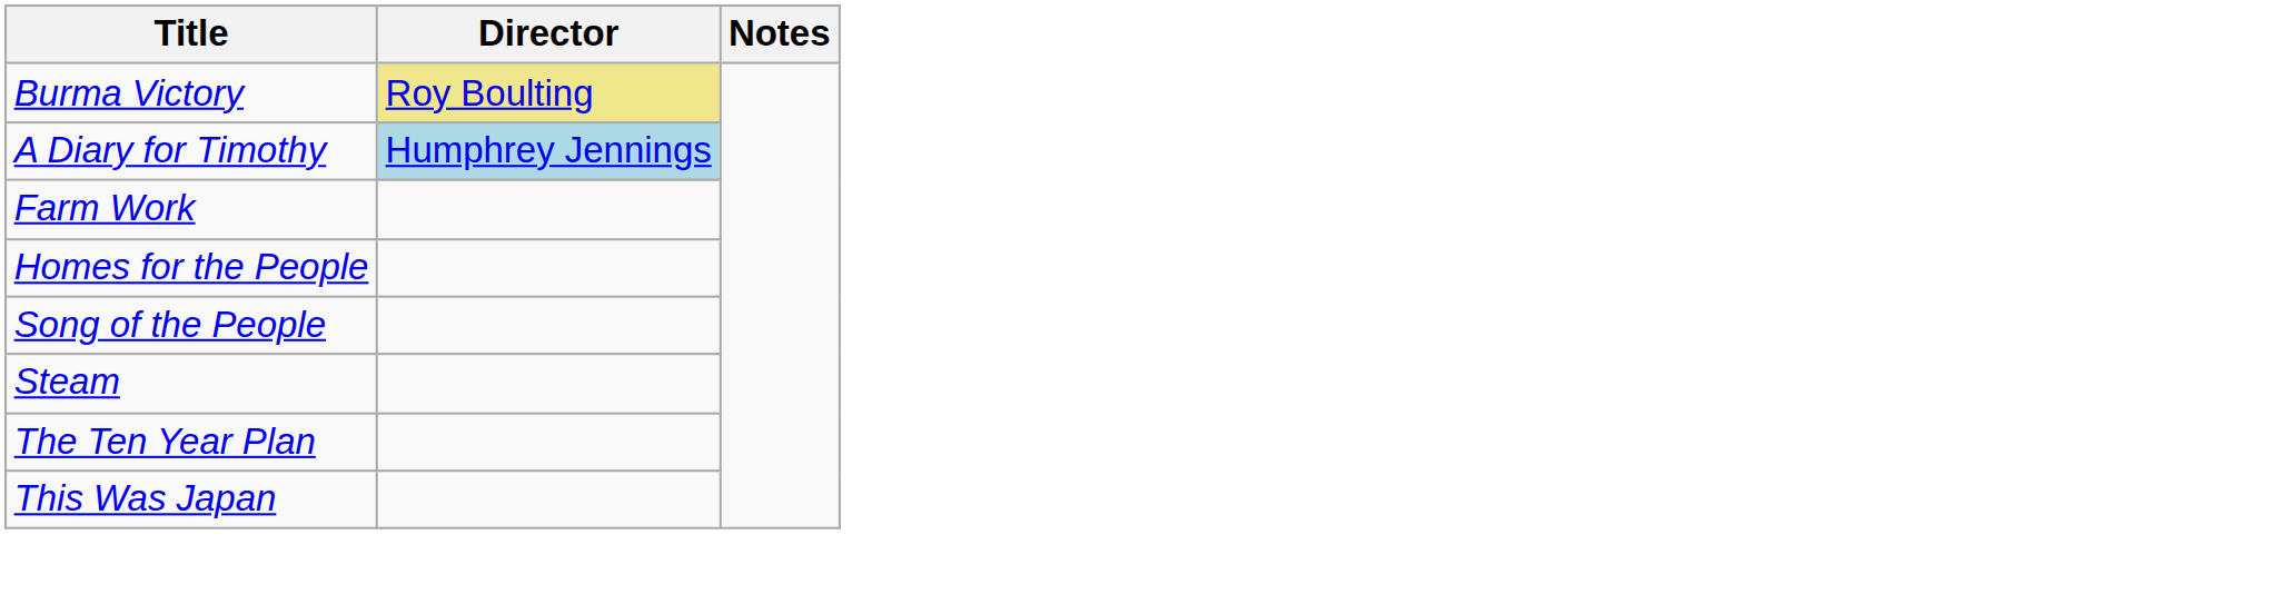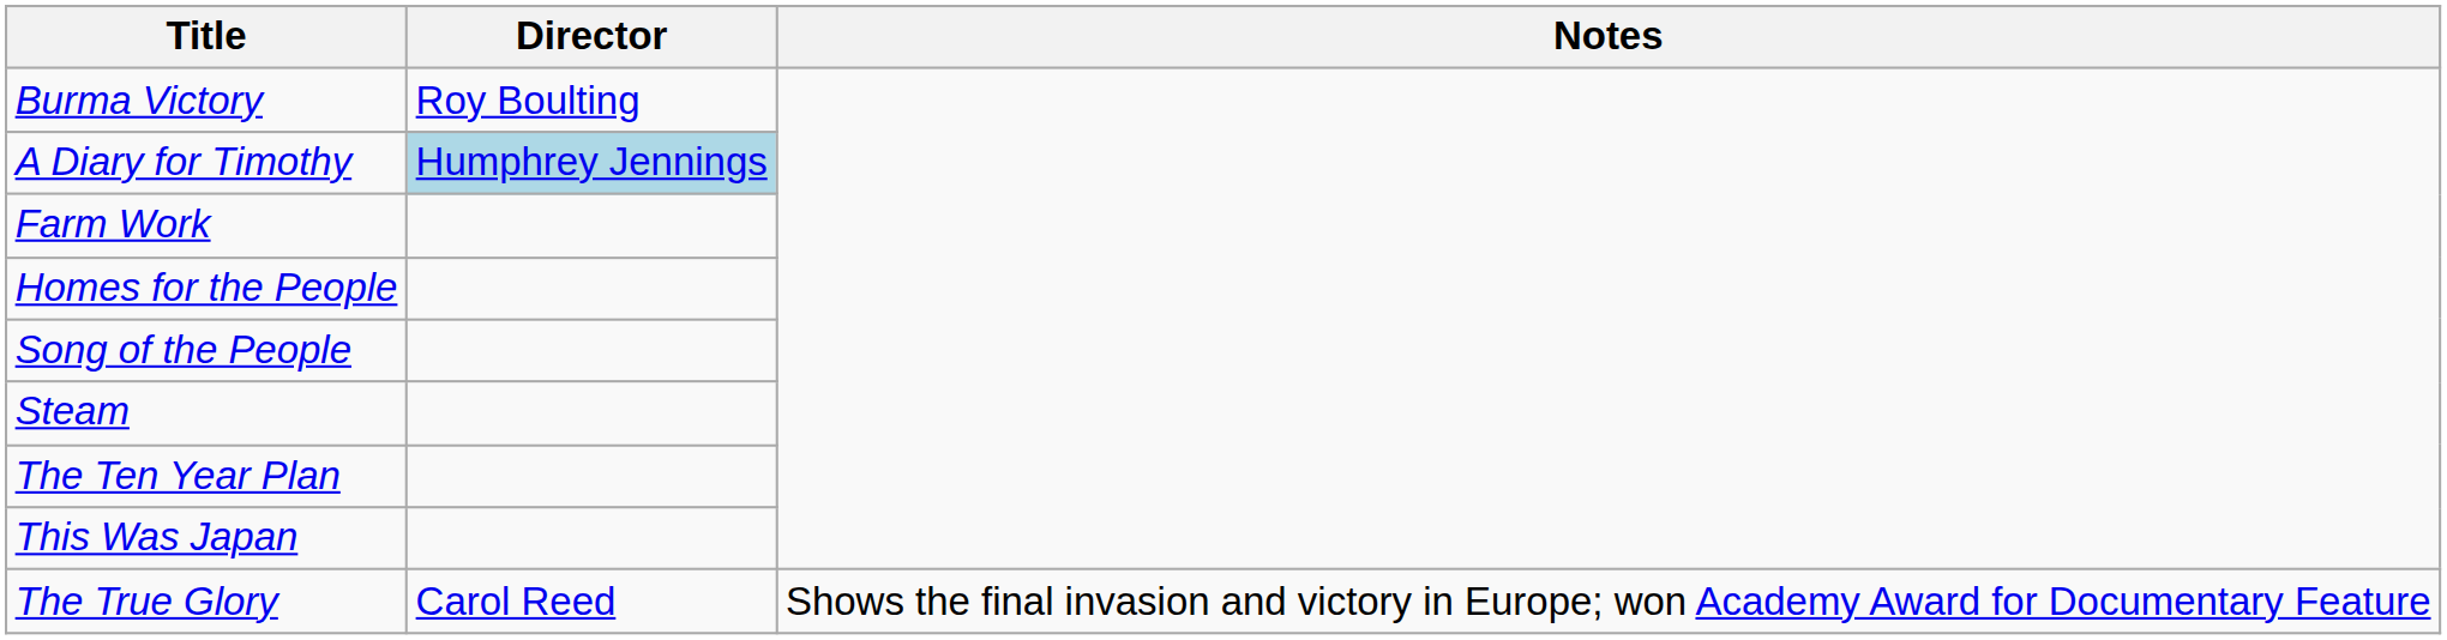 <table class="wikitable">
 <tr>
 <th>Title</th>
 <th>Director</th>
 <th>Notes</th>
 </tr>
 <tr>
 <td><em><a href='#'>Burma Victory</a></em></td>
-<td style="background: khaki;"><a href='#'>Roy Boulting</a></td>
+<td><a href='#'>Roy Boulting</a></td>
 </tr>
 <tr>
 <td><em><a href='#'>A Diary for Timothy</a></em></td>
 <td style="background: lightblue;"><a href='#'>Humphrey Jennings</a></td>
 </tr>
 <tr>
 <td><em><a href='#'>Farm Work</a></em></td>
 <td></td>
 </tr>
 <tr>
 <td><em><a href='#'>Homes for the People</a></em></td>
 <td></td>
 </tr>
 <tr>
 <td><em><a href='#'>Song of the People</a></em></td>
 <td></td>
 </tr>
 <tr>
 <td><em><a href='#'>Steam</a></em></td>
 <td></td>
 </tr>
 <tr>
 <td><em><a href='#'>The Ten Year Plan</a></em></td>
 <td></td>
 </tr>
 <tr>
 <td><em><a href='#'>This Was Japan</a></em></td>
 <td></td>
 </tr>
+<tr>
+<td><em><a href='#'>The True Glory</a></em></td>
+<td><a href='#'>Carol Reed</a></td>
+<td>Shows the final invasion and victory in Europe; won <a href='#'>Academy Award for Documentary Feature</a></td>
+</tr>
 </table>
